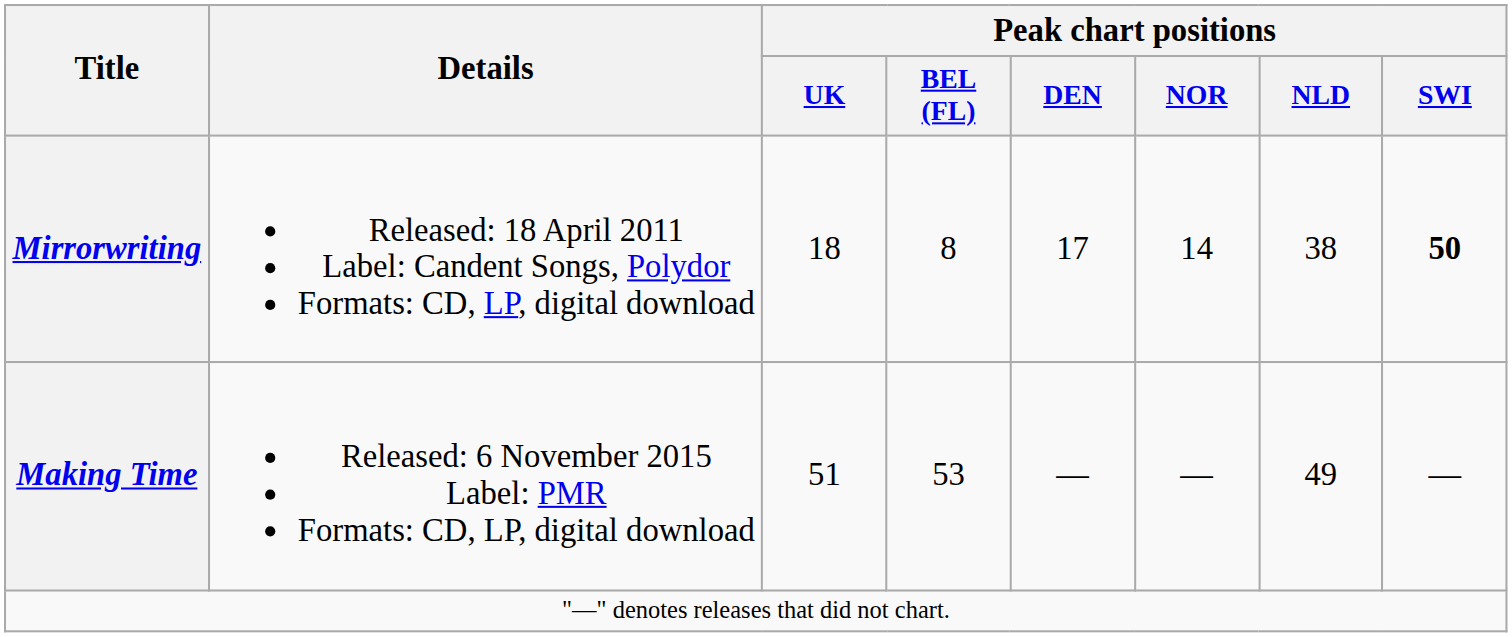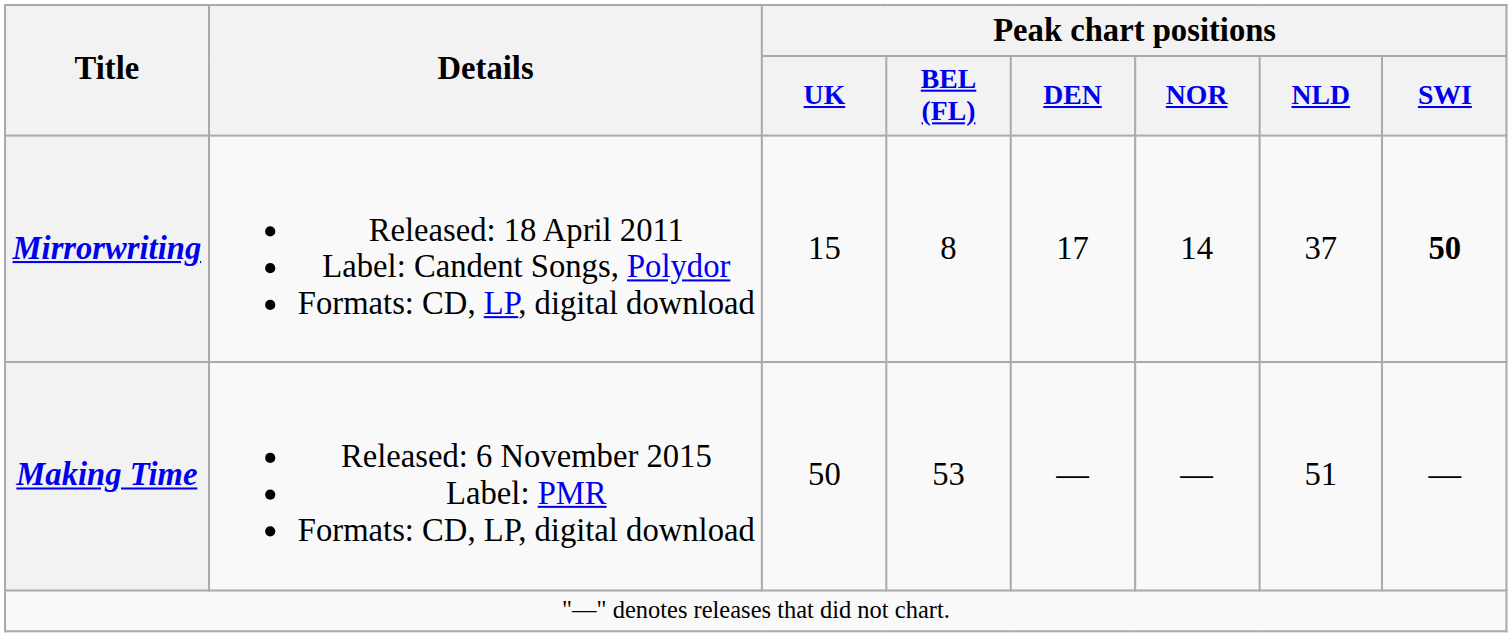 <table class="wikitable plainrowheaders" style="text-align:center;">
 <tr>
 <th scope="col" rowspan="2">Title</th>
 <th scope="col" rowspan="2">Details</th>
 <th scope="col" colspan="6">Peak chart positions</th>
 </tr>
 <tr>
 <th scope="col" style="width:4em;font-size:85%;"><a href='#'>UK</a><br></th>
 <th scope="col" style="width:4em;font-size:85%;"><a href='#'>BEL<br>(FL)</a><br></th>
 <th scope="col" style="width:4em;font-size:85%;"><a href='#'>DEN</a><br></th>
 <th scope="col" style="width:4em;font-size:85%;"><a href='#'>NOR</a><br></th>
 <th scope="col" style="width:4em;font-size:85%;"><a href='#'>NLD</a><br></th>
 <th scope="col" style="width:4em;font-size:85%;"><a href='#'>SWI</a><br></th>
 </tr>
 <tr>
 <th scope="row"><em><a href='#'>Mirrorwriting</a></em></th>
 <td><br><ul><li>Released: 18 April 2011</li><li>Label: Candent Songs, <a href='#'>Polydor</a></li><li>Formats: CD, <a href='#'>LP</a>, digital download</li></ul></td>
-<td>18</td>
+<td>15</td>
 <td>8</td>
 <td>17</td>
 <td>14</td>
-<td>38</td>
+<td>37</td>
 <td><strong>50</strong></td>
 </tr>
 <tr>
 <th scope="row"><em><a href='#'>Making Time</a></em></th>
 <td><br><ul><li>Released: 6 November 2015</li><li>Label: <a href='#'>PMR</a></li><li>Formats: CD, LP, digital download</li></ul></td>
-<td>51</td>
+<td>50</td>
 <td>53</td>
 <td>—</td>
 <td>—</td>
-<td>49</td>
+<td>51</td>
 <td>—</td>
 </tr>
 <tr>
 <td colspan="10" style="font-size:9pt">"—" denotes releases that did not chart.</td>
 </tr>
 </table>
